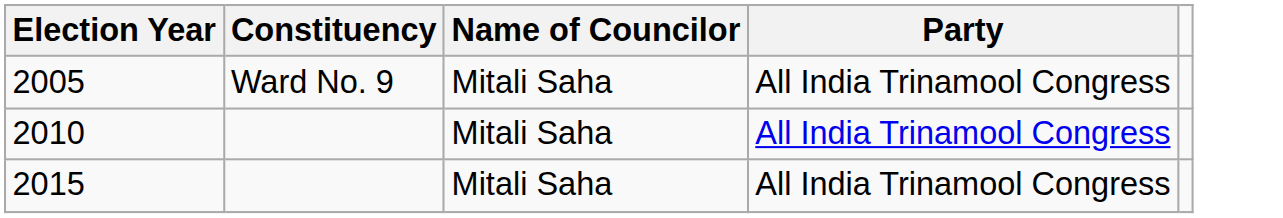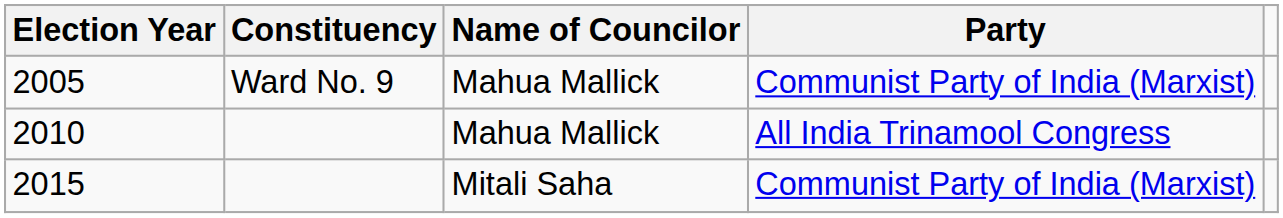 <table class="wikitable"ìÍĦĤĠčw>
 <tr>
 <th>Election Year</th>
 <th>Constituency</th>
 <th>Name of Councilor</th>
 <th>Party</th>
 </tr>
 <tr>
 <td>2005</td>
 <td>Ward No. 9</td>
-<td>Mitali Saha</td>
-<td>All India Trinamool Congress</td>
+<td>Mahua Mallick</td>
+<td><a href='#'>Communist Party of India (Marxist)</a></td>
 <td></td>
 </tr>
 <tr>
 <td>2010</td>
 <td></td>
-<td>Mitali Saha</td>
+<td>Mahua Mallick</td>
 <td><a href='#'>All India Trinamool Congress</a></td>
 <td></td>
 </tr>
 <tr>
 <td>2015</td>
 <td></td>
 <td>Mitali Saha</td>
-<td>All India Trinamool Congress</td>
+<td><a href='#'>Communist Party of India (Marxist)</a></td>
 <td></td>
 </tr>
 </table>
